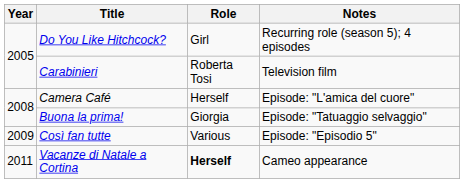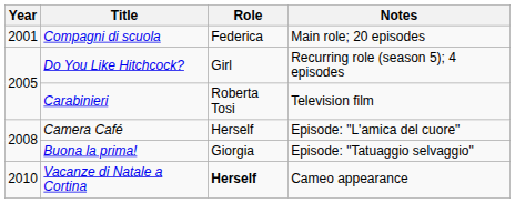 <table class="wikitable">
 <tr>
 <th>Year</th>
 <th>Title</th>
 <th>Role</th>
 <th>Notes</th>
+</tr>
+<tr>
+<td>2001</td>
+<td><em><a href='#'>Compagni di scuola</a></em></td>
+<td>Federica</td>
+<td>Main role; 20 episodes</td>
 </tr>
 <tr>
 <td rowspan="2">2005</td>
 <td><em><a href='#'>Do You Like Hitchcock?</a></em></td>
 <td>Girl</td>
 <td>Recurring role (season 5); 4 episodes</td>
 </tr>
 <tr>
 <td><em><a href='#'>Carabinieri</a></em></td>
 <td>Roberta Tosi</td>
 <td>Television film</td>
 </tr>
 <tr>
 <td rowspan="2">2008</td>
 <td><em>Camera Café</em></td>
 <td>Herself</td>
 <td>Episode: "L'amica del cuore"</td>
 </tr>
 <tr>
 <td><em><a href='#'>Buona la prima!</a></em></td>
 <td>Giorgia</td>
 <td>Episode: "Tatuaggio selvaggio"</td>
 </tr>
 <tr>
-<td>2009</td>
-<td><em><a href='#'>Così fan tutte</a></em></td>
-<td>Various</td>
-<td>Episode: "Episodio 5"</td>
-</tr>
-<tr>
-<td>2011</td>
+<td>2010</td>
 <td><em><a href='#'>Vacanze di Natale a Cortina</a></em></td>
 <td><strong>Herself</strong></td>
 <td>Cameo appearance</td>
 </tr>
 </table>
